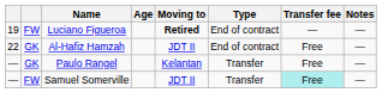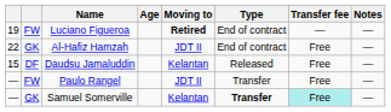 <table class="wikitable" Style="text-align: center;font-size:80%">
 <tr>
 <th></th>
 <th></th>
 <th>Name</th>
 <th>Age</th>
 <th>Moving to</th>
 <th>Type</th>
 <th>Transfer fee</th>
 <th>Notes</th>
 </tr>
 <tr>
 <td>19</td>
 <td><a href='#'>FW</a></td>
 <td> <a href='#'>Luciano Figueroa</a></td>
 <td></td>
 <td><strong>Retired</strong></td>
 <td>End of contract</td>
 <td>—</td>
 <td>—</td>
 </tr>
 <tr>
 <td>22</td>
 <td><a href='#'>GK</a></td>
 <td> <a href='#'>Al-Hafiz Hamzah</a></td>
 <td></td>
 <td> <a href='#'>JDT II</a></td>
 <td>End of contract</td>
 <td>Free</td>
 <td>—</td>
 </tr>
 <tr>
+<td>15</td>
+<td><a href='#'>DF</a></td>
+<td> <a href='#'>Daudsu Jamaluddin</a></td>
+<td></td>
+<td> <a href='#'>Kelantan</a></td>
+<td>Released</td>
+<td>Free</td>
 <td>—</td>
-<td><a href='#'>GK</a></td>
+</tr>
+<tr>
+<td>—</td>
+<td><a href='#'>FW</a></td>
 <td> <a href='#'>Paulo Rangel</a></td>
 <td></td>
-<td> <a href='#'>Kelantan</a></td>
+<td> <a href='#'>JDT II</a></td>
 <td>Transfer</td>
 <td>Free</td>
 <td>—</td>
 </tr>
 <tr>
 <td>—</td>
-<td><a href='#'>FW</a></td>
+<td><a href='#'>GK</a></td>
 <td>  Samuel Somerville</td>
 <td></td>
-<td> <a href='#'>JDT II</a></td>
-<td>Transfer</td>
+<td> <a href='#'>Kelantan</a></td>
+<td><strong>Transfer</strong></td>
 <td style="background: paleturquoise;">Free</td>
 <td>—</td>
 </tr>
 </table>
